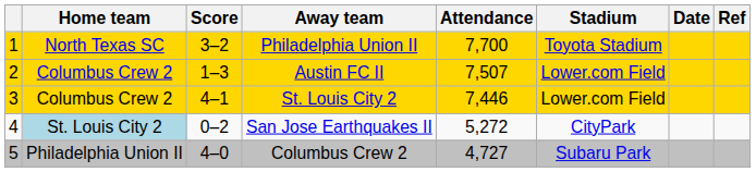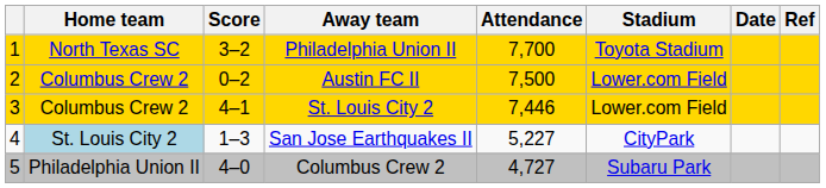 <table class="wikitable" style="text-align:center">
 <tr>
 <th></th>
 <th>Home team</th>
 <th>Score</th>
 <th>Away team</th>
 <th>Attendance</th>
 <th>Stadium</th>
 <th>Date</th>
 <th>Ref</th>
 </tr>
 <tr style="background: gold">
 <td>1</td>
 <td><a href='#'>North Texas SC</a></td>
 <td>3–2</td>
 <td><a href='#'>Philadelphia Union II</a></td>
 <td>7,700</td>
 <td><a href='#'>Toyota Stadium</a></td>
 <td></td>
 <td></td>
 </tr>
 <tr style="background: gold">
 <td>2</td>
 <td><a href='#'>Columbus Crew 2</a></td>
-<td>1–3</td>
+<td>0–2</td>
 <td><a href='#'>Austin FC II</a></td>
-<td>7,507</td>
+<td>7,500</td>
 <td><a href='#'>Lower.com Field</a></td>
 <td></td>
 <td></td>
 </tr>
 <tr style="background: gold">
 <td>3</td>
 <td>Columbus Crew 2</td>
 <td>4–1</td>
 <td><a href='#'>St. Louis City 2</a></td>
 <td>7,446</td>
 <td>Lower.com Field</td>
 <td></td>
 <td></td>
 </tr>
 <tr>
 <td>4</td>
 <td style="background: lightblue;">St. Louis City 2</td>
-<td>0–2</td>
+<td>1–3</td>
 <td><a href='#'>San Jose Earthquakes II</a></td>
-<td>5,272</td>
+<td>5,227</td>
 <td><a href='#'>CityPark</a></td>
 <td></td>
 <td></td>
 </tr>
 <tr style="background: silver">
 <td>5</td>
 <td>Philadelphia Union II</td>
 <td>4–0</td>
 <td>Columbus Crew 2</td>
 <td>4,727</td>
 <td><a href='#'>Subaru Park</a></td>
 <td></td>
 <td></td>
 </tr>
 </table>
